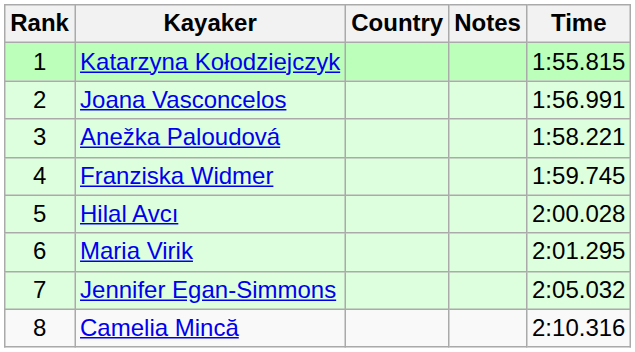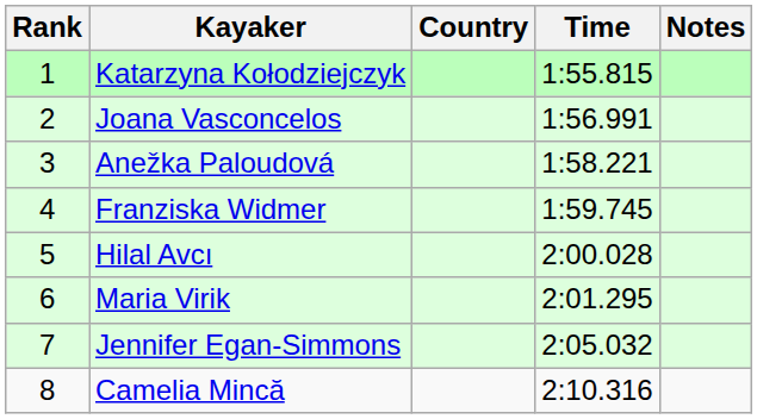 <table class="wikitable" style="text-align:center">
 <tr>
 <th>Rank</th>
 <th>Kayaker</th>
 <th>Country</th>
+<th>Time</th>
 <th>Notes</th>
-<th>Time</th>
 </tr>
 <tr bgcolor=bbffbb>
 <td>1</td>
 <td align=left><a href='#'>Katarzyna Kołodziejczyk</a></td>
 <td align=left></td>
+<td>1:55.815</td>
 <td></td>
-<td>1:55.815</td>
 </tr>
 <tr bgcolor=ddffdd>
 <td>2</td>
 <td align=left><a href='#'>Joana Vasconcelos</a></td>
 <td align=left></td>
+<td>1:56.991</td>
 <td></td>
-<td>1:56.991</td>
 </tr>
 <tr bgcolor=ddffdd>
 <td>3</td>
 <td align=left><a href='#'>Anežka Paloudová</a></td>
 <td align=left></td>
+<td>1:58.221</td>
 <td></td>
-<td>1:58.221</td>
 </tr>
 <tr bgcolor=ddffdd>
 <td>4</td>
 <td align=left><a href='#'>Franziska Widmer</a></td>
 <td align=left></td>
+<td>1:59.745</td>
 <td></td>
-<td>1:59.745</td>
 </tr>
 <tr bgcolor=ddffdd>
 <td>5</td>
 <td align=left><a href='#'>Hilal Avcı</a></td>
 <td align=left></td>
+<td>2:00.028</td>
 <td></td>
-<td>2:00.028</td>
 </tr>
 <tr bgcolor=ddffdd>
 <td>6</td>
 <td align=left><a href='#'>Maria Virik</a></td>
 <td align=left></td>
+<td>2:01.295</td>
 <td></td>
-<td>2:01.295</td>
 </tr>
 <tr bgcolor=ddffdd>
 <td>7</td>
 <td align=left><a href='#'>Jennifer Egan-Simmons</a></td>
 <td align=left></td>
+<td>2:05.032</td>
 <td></td>
-<td>2:05.032</td>
 </tr>
 <tr>
 <td>8</td>
 <td align=left><a href='#'>Camelia Mincă</a></td>
 <td align=left></td>
+<td>2:10.316</td>
 <td></td>
-<td>2:10.316</td>
 </tr>
 </table>
